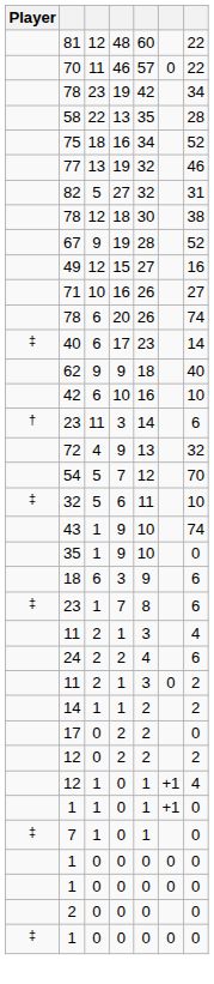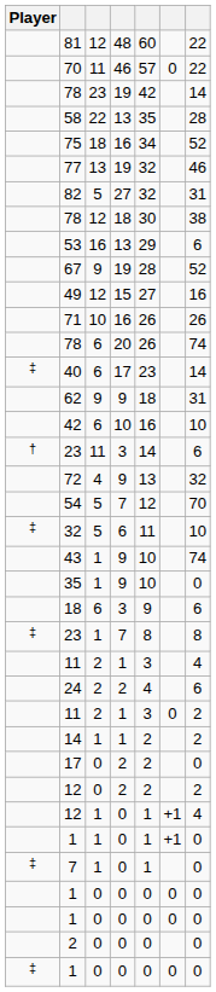 <table class="wikitable sortable" style="text-align:center;">
 <tr>
 <th>Player</th>
 <th></th>
 <th></th>
 <th></th>
 <th></th>
 <th data-sort-type="number"></th>
 <th></th>
 </tr>
 <tr>
 <td></td>
 <td>81</td>
 <td>12</td>
 <td>48</td>
 <td>60</td>
 <td></td>
 <td>22</td>
 </tr>
 <tr>
 <td></td>
 <td>70</td>
 <td>11</td>
 <td>46</td>
 <td>57</td>
 <td>0</td>
 <td>22</td>
 </tr>
 <tr>
 <td></td>
 <td>78</td>
 <td>23</td>
 <td>19</td>
 <td>42</td>
 <td></td>
-<td>34</td>
+<td>14</td>
 </tr>
 <tr>
 <td></td>
 <td>58</td>
 <td>22</td>
 <td>13</td>
 <td>35</td>
 <td></td>
 <td>28</td>
 </tr>
 <tr>
 <td></td>
 <td>75</td>
 <td>18</td>
 <td>16</td>
 <td>34</td>
 <td></td>
 <td>52</td>
 </tr>
 <tr>
 <td></td>
 <td>77</td>
 <td>13</td>
 <td>19</td>
 <td>32</td>
 <td></td>
 <td>46</td>
 </tr>
 <tr>
 <td></td>
 <td>82</td>
 <td>5</td>
 <td>27</td>
 <td>32</td>
 <td></td>
 <td>31</td>
 </tr>
 <tr>
 <td></td>
 <td>78</td>
 <td>12</td>
 <td>18</td>
 <td>30</td>
 <td></td>
 <td>38</td>
 </tr>
 <tr>
 <td></td>
+<td>53</td>
+<td>16</td>
+<td>13</td>
+<td>29</td>
+<td></td>
+<td>6</td>
+</tr>
+<tr>
+<td></td>
 <td>67</td>
 <td>9</td>
 <td>19</td>
 <td>28</td>
 <td></td>
 <td>52</td>
 </tr>
 <tr>
 <td></td>
 <td>49</td>
 <td>12</td>
 <td>15</td>
 <td>27</td>
 <td></td>
 <td>16</td>
 </tr>
 <tr>
 <td></td>
 <td>71</td>
 <td>10</td>
 <td>16</td>
 <td>26</td>
 <td></td>
-<td>27</td>
+<td>26</td>
 </tr>
 <tr>
 <td></td>
 <td>78</td>
 <td>6</td>
 <td>20</td>
 <td>26</td>
 <td></td>
 <td>74</td>
 </tr>
 <tr>
 <td><sup>‡</sup></td>
 <td>40</td>
 <td>6</td>
 <td>17</td>
 <td>23</td>
 <td></td>
 <td>14</td>
 </tr>
 <tr>
 <td></td>
 <td>62</td>
 <td>9</td>
 <td>9</td>
 <td>18</td>
 <td></td>
-<td>40</td>
+<td>31</td>
 </tr>
 <tr>
 <td></td>
 <td>42</td>
 <td>6</td>
 <td>10</td>
 <td>16</td>
 <td></td>
 <td>10</td>
 </tr>
 <tr>
 <td><sup>†</sup></td>
 <td>23</td>
 <td>11</td>
 <td>3</td>
 <td>14</td>
 <td></td>
 <td>6</td>
 </tr>
 <tr>
 <td></td>
 <td>72</td>
 <td>4</td>
 <td>9</td>
 <td>13</td>
 <td></td>
 <td>32</td>
 </tr>
 <tr>
 <td></td>
 <td>54</td>
 <td>5</td>
 <td>7</td>
 <td>12</td>
 <td></td>
 <td>70</td>
 </tr>
 <tr>
 <td><sup>‡</sup></td>
 <td>32</td>
 <td>5</td>
 <td>6</td>
 <td>11</td>
 <td></td>
 <td>10</td>
 </tr>
 <tr>
 <td></td>
 <td>43</td>
 <td>1</td>
 <td>9</td>
 <td>10</td>
 <td></td>
 <td>74</td>
 </tr>
 <tr>
 <td></td>
 <td>35</td>
 <td>1</td>
 <td>9</td>
 <td>10</td>
 <td></td>
 <td>0</td>
 </tr>
 <tr>
 <td></td>
 <td>18</td>
 <td>6</td>
 <td>3</td>
 <td>9</td>
 <td></td>
 <td>6</td>
 </tr>
 <tr>
 <td><sup>‡</sup></td>
 <td>23</td>
 <td>1</td>
 <td>7</td>
 <td>8</td>
 <td></td>
-<td>6</td>
+<td>8</td>
 </tr>
 <tr>
 <td></td>
 <td>11</td>
 <td>2</td>
 <td>1</td>
 <td>3</td>
 <td></td>
 <td>4</td>
 </tr>
 <tr>
 <td></td>
 <td>24</td>
 <td>2</td>
 <td>2</td>
 <td>4</td>
 <td></td>
 <td>6</td>
 </tr>
 <tr>
 <td></td>
 <td>11</td>
 <td>2</td>
 <td>1</td>
 <td>3</td>
 <td>0</td>
 <td>2</td>
 </tr>
 <tr>
 <td></td>
 <td>14</td>
 <td>1</td>
 <td>1</td>
 <td>2</td>
 <td></td>
 <td>2</td>
 </tr>
 <tr>
 <td></td>
 <td>17</td>
 <td>0</td>
 <td>2</td>
 <td>2</td>
 <td></td>
 <td>0</td>
 </tr>
 <tr>
 <td></td>
 <td>12</td>
 <td>0</td>
 <td>2</td>
 <td>2</td>
 <td></td>
 <td>2</td>
 </tr>
 <tr>
 <td></td>
 <td>12</td>
 <td>1</td>
 <td>0</td>
 <td>1</td>
 <td>+1</td>
 <td>4</td>
 </tr>
 <tr>
 <td></td>
 <td>1</td>
 <td>1</td>
 <td>0</td>
 <td>1</td>
 <td>+1</td>
 <td>0</td>
 </tr>
 <tr>
 <td><sup>‡</sup></td>
 <td>7</td>
 <td>1</td>
 <td>0</td>
 <td>1</td>
 <td></td>
 <td>0</td>
 </tr>
 <tr>
 <td></td>
 <td>1</td>
 <td>0</td>
 <td>0</td>
 <td>0</td>
 <td>0</td>
 <td>0</td>
 </tr>
 <tr>
 <td></td>
 <td>1</td>
 <td>0</td>
 <td>0</td>
 <td>0</td>
 <td>0</td>
 <td>0</td>
 </tr>
 <tr>
 <td></td>
 <td>2</td>
 <td>0</td>
 <td>0</td>
 <td>0</td>
 <td></td>
 <td>0</td>
 </tr>
 <tr>
 <td><sup>‡</sup></td>
 <td>1</td>
 <td>0</td>
 <td>0</td>
 <td>0</td>
 <td>0</td>
 <td>0</td>
 </tr>
 </table>
